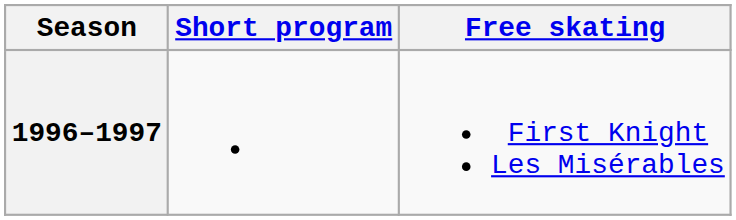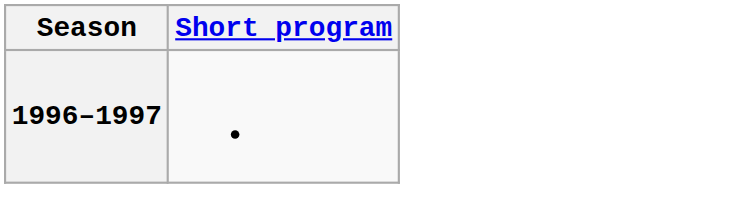 <table class=wikitable style=text-align:center>
 <tr>
 <th>Season</th>
 <th><a href='#'>Short program</a></th>
-<th><a href='#'>Free skating</a></th>
 </tr>
 <tr>
 <th>1996–1997 <br> </th>
 <td><br><ul><li></li></ul></td>
-<td><br><ul><li><a href='#'>First Knight</a> <br></li><li><a href='#'>Les Misérables</a> <br></li></ul></td>
 </tr>
 </table>
